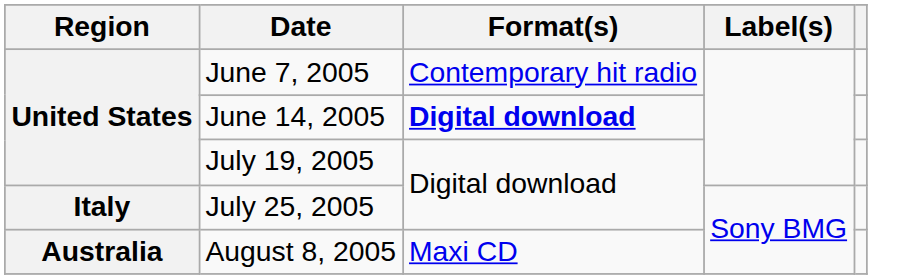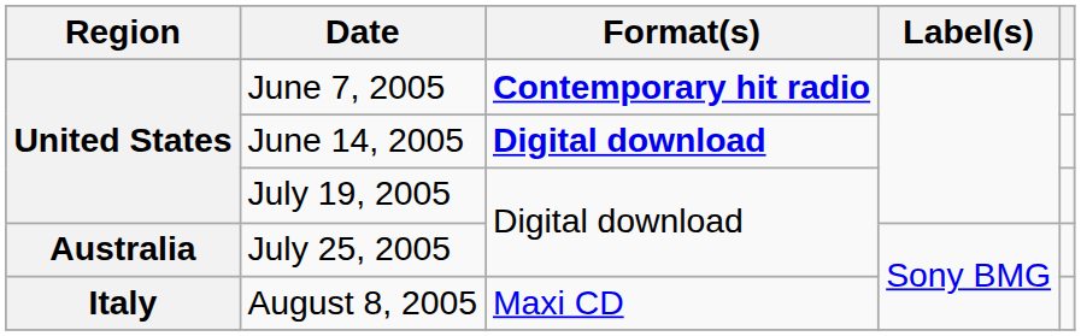 <table class="wikitable plainrowheaders">
 <tr>
 <th scope="col">Region</th>
 <th scope="col">Date</th>
 <th scope="col">Format(s)</th>
 <th scope="col">Label(s)</th>
 <th scope="col"></th>
 </tr>
 <tr>
 <th scope="row" rowspan="3">United States</th>
 <td>June 7, 2005</td>
-<td><a href='#'>Contemporary hit radio</a></td>
+<td><strong><a href='#'>Contemporary hit radio</a></strong></td>
 <td rowspan="3"></td>
 <td></td>
 </tr>
 <tr>
 <td>June 14, 2005</td>
 <td><strong><a href='#'>Digital download</a> </strong></td>
 <td></td>
 </tr>
 <tr>
 <td>July 19, 2005</td>
 <td rowspan="2">Digital download </td>
 <td></td>
 </tr>
 <tr>
-<th scope="row">Italy</th>
+<th scope="row">Australia</th>
 <td>July 25, 2005</td>
 <td rowspan="2"><a href='#'>Sony BMG</a></td>
 <td></td>
 </tr>
 <tr>
-<th scope="row">Australia</th>
+<th scope="row">Italy</th>
 <td>August 8, 2005</td>
 <td><a href='#'>Maxi CD</a></td>
 <td></td>
 </tr>
 </table>
